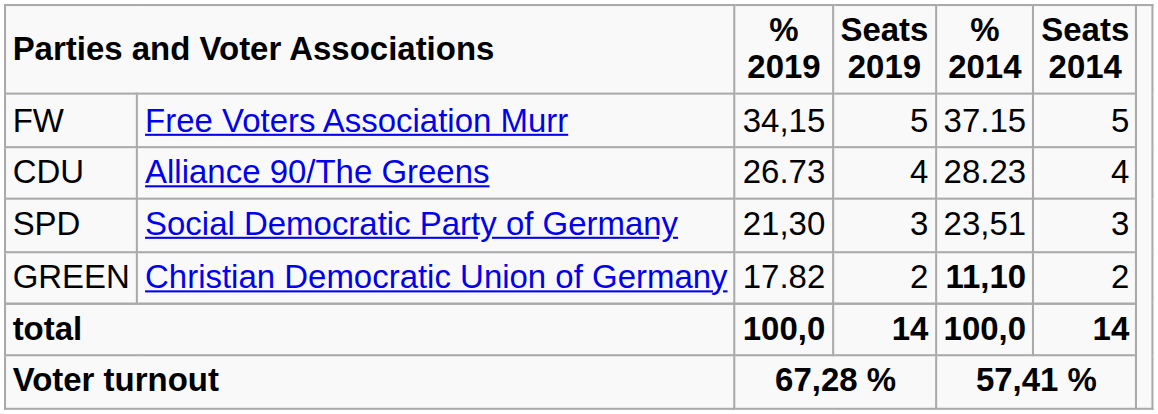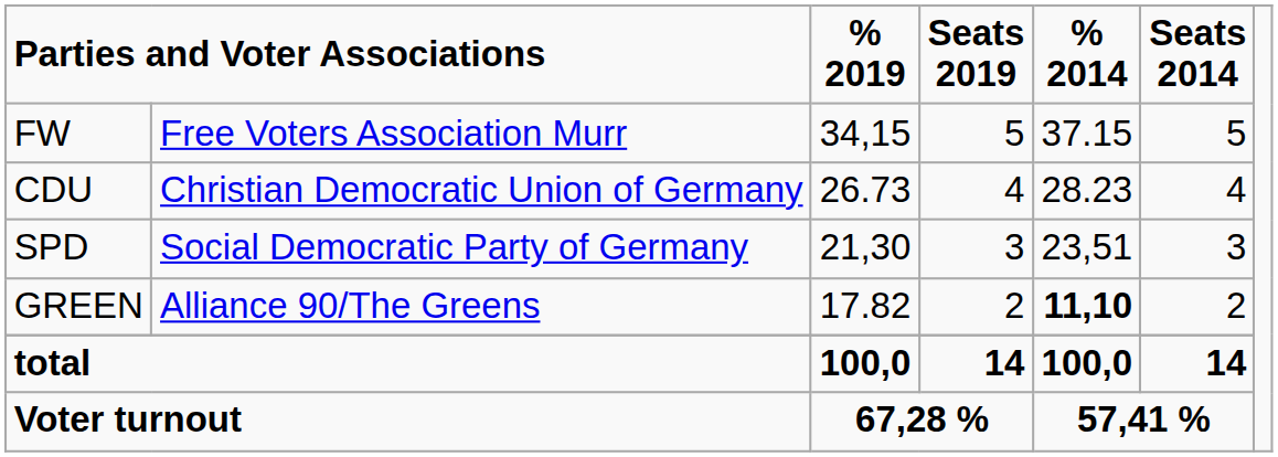 <table class="wikitable">
 <tr class="background color5">
 <td colspan="2"><strong>Parties and Voter Associations</strong></td>
 <td align="center"><strong>%<br>2019</strong></td>
 <td align="center"><strong>Seats<br>2019</strong></td>
 <td align="center"><strong>%<br>2014</strong></td>
 <td align="center"><strong>Seats<br>2014</strong></td>
 <td rowspan="10"></td>
 </tr>
 <tr>
 <td>FW</td>
 <td><a href='#'>Free Voters Association Murr</a></td>
 <td align="right">34,15</td>
 <td align="right">5</td>
 <td align="right">37.15</td>
 <td align="right">5</td>
 </tr>
 <tr>
 <td>CDU</td>
-<td><a href='#'>Alliance 90/The Greens</a></td>
+<td><a href='#'>Christian Democratic Union of Germany</a></td>
 <td align="right">26.73</td>
 <td align="right">4</td>
 <td align="right">28.23</td>
 <td align="right">4</td>
 </tr>
 <tr>
 <td>SPD</td>
 <td><a href='#'>Social Democratic Party of Germany</a></td>
 <td align="right">21,30</td>
 <td align="right">3</td>
 <td align="right">23,51</td>
 <td align="right">3</td>
 </tr>
 <tr>
 <td>GREEN</td>
-<td><a href='#'>Christian Democratic Union of Germany</a></td>
+<td><a href='#'>Alliance 90/The Greens</a></td>
 <td align="right">17.82</td>
 <td align="right">2</td>
 <td align="right"><strong>11,10</strong></td>
 <td align="right">2</td>
 </tr>
 <tr>
 </tr>
 <tr class="background color5">
 <td colspan="2"><strong>total</strong></td>
 <td align="right"><strong>100,0</strong></td>
 <td align="right"><strong>14</strong></td>
 <td align="right"><strong>100,0</strong></td>
 <td align="right"><strong>14</strong></td>
 </tr>
 <tr class="background color5">
 <td colspan="2"><strong>Voter turnout</strong></td>
 <td colspan="2" align="center"><strong>67,28 %</strong></td>
 <td colspan="2" align="center"><strong>57,41 %</strong></td>
 </tr>
 </table>
